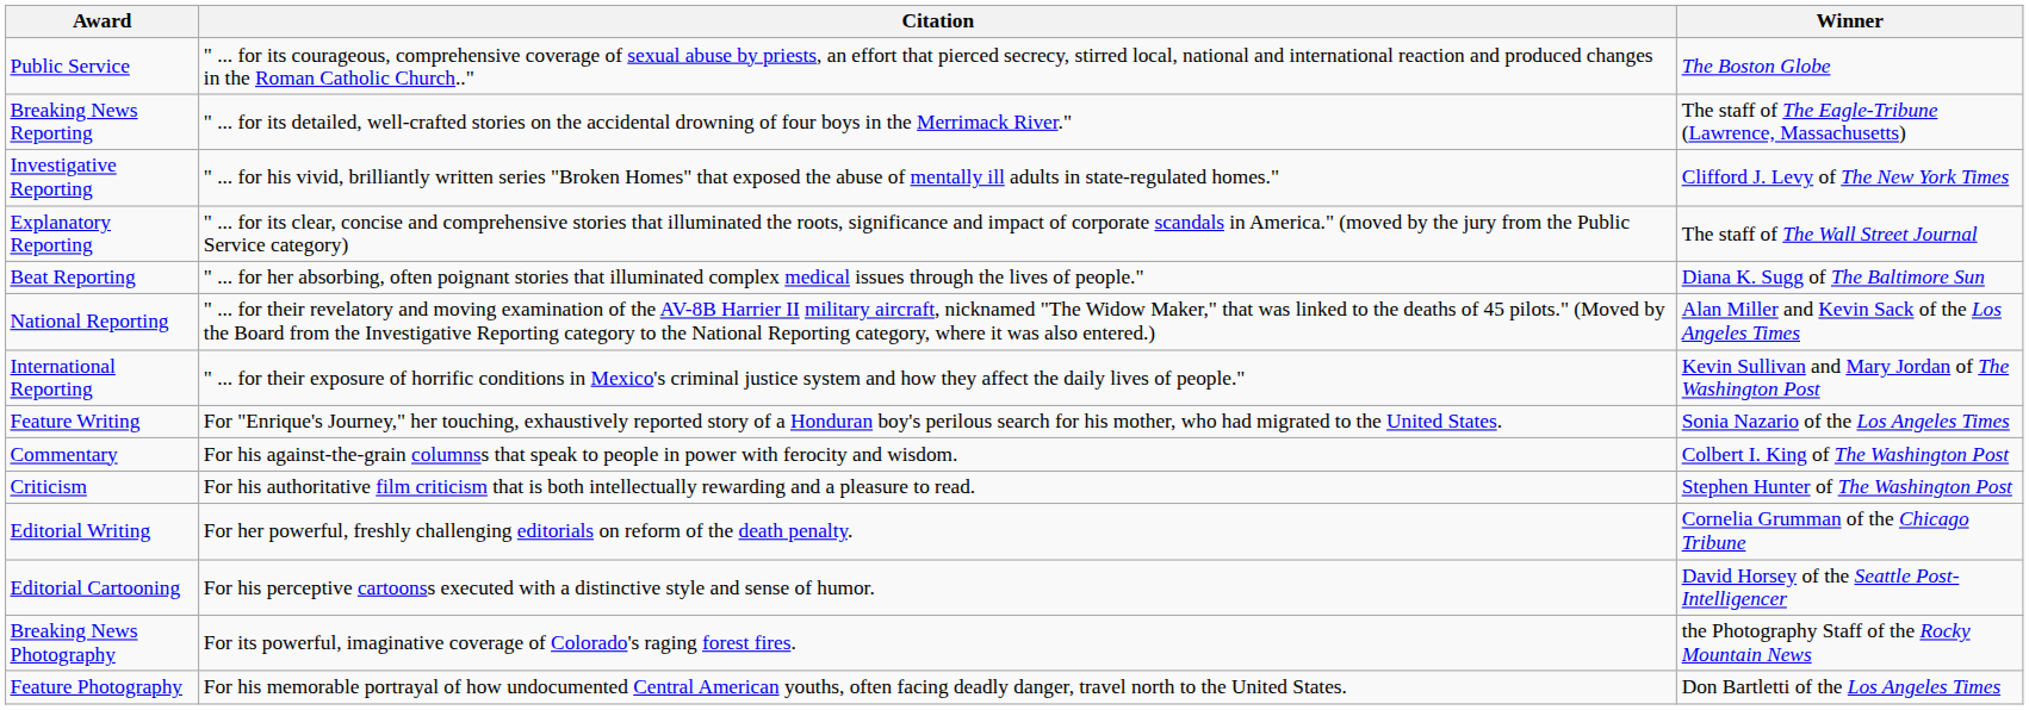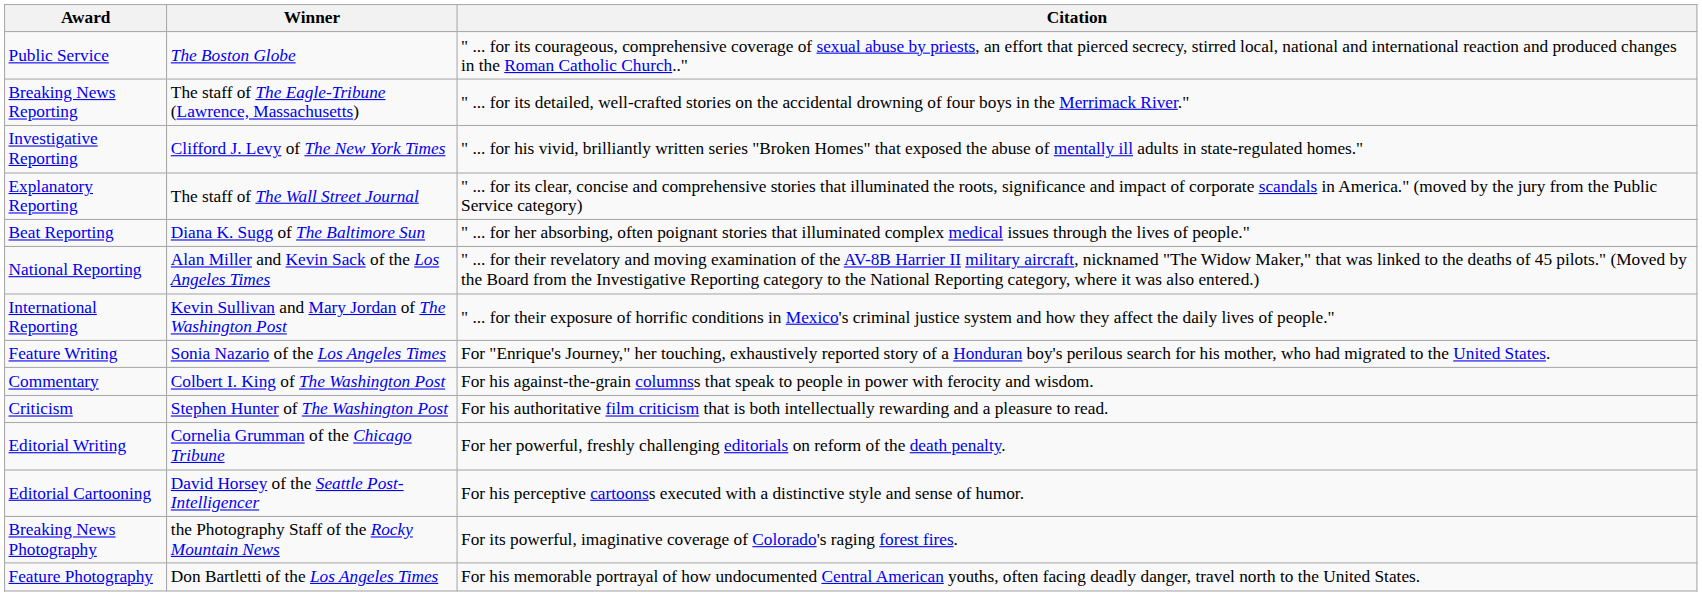 <table class="wikitable">
 <tr>
 <th>Award</th>
+<th>Winner</th>
 <th>Citation</th>
-<th>Winner</th>
 </tr>
 <tr>
 <td><a href='#'>Public Service</a></td>
+<td><em><a href='#'>The Boston Globe</a></em></td>
 <td>" ... for its courageous, comprehensive coverage of <a href='#'>sexual abuse by priests</a>, an effort that pierced secrecy, stirred local, national and international reaction and produced changes in the <a href='#'>Roman Catholic Church</a>.."</td>
-<td><em><a href='#'>The Boston Globe</a></em></td>
 </tr>
 <tr>
 <td><a href='#'>Breaking News Reporting</a></td>
+<td>The staff of <em><a href='#'>The Eagle-Tribune</a></em> (<a href='#'>Lawrence, Massachusetts</a>)</td>
 <td>" ... for its detailed, well-crafted stories on the accidental drowning of four boys in the <a href='#'>Merrimack River</a>."</td>
-<td>The staff of <em><a href='#'>The Eagle-Tribune</a></em> (<a href='#'>Lawrence, Massachusetts</a>)</td>
 </tr>
 <tr>
 <td><a href='#'>Investigative Reporting</a></td>
+<td><a href='#'>Clifford J. Levy</a> of <em><a href='#'>The New York Times</a></em></td>
 <td>" ... for his vivid, brilliantly written series "Broken Homes" that exposed the abuse of <a href='#'>mentally ill</a> adults in state-regulated homes."</td>
-<td><a href='#'>Clifford J. Levy</a> of <em><a href='#'>The New York Times</a></em></td>
 </tr>
 <tr>
 <td><a href='#'>Explanatory Reporting</a></td>
+<td>The staff of <em><a href='#'>The Wall Street Journal</a></em></td>
 <td>" ... for its clear, concise and comprehensive stories that illuminated the roots, significance and impact of corporate <a href='#'>scandals</a> in America." (moved by the jury from the Public Service category)</td>
-<td>The staff of <em><a href='#'>The Wall Street Journal</a></em></td>
 </tr>
 <tr>
 <td><a href='#'>Beat Reporting</a></td>
+<td><a href='#'>Diana K. Sugg</a> of <em><a href='#'>The Baltimore Sun</a></em></td>
 <td>" ... for her absorbing, often poignant stories that illuminated complex <a href='#'>medical</a> issues through the lives of people."</td>
-<td><a href='#'>Diana K. Sugg</a> of <em><a href='#'>The Baltimore Sun</a></em></td>
 </tr>
 <tr>
 <td><a href='#'>National Reporting</a></td>
+<td><a href='#'>Alan Miller</a> and <a href='#'>Kevin Sack</a> of the <em><a href='#'>Los Angeles Times</a></em></td>
 <td>" ... for their revelatory and moving examination of the <a href='#'>AV-8B Harrier II</a> <a href='#'>military aircraft</a>, nicknamed "The Widow Maker," that was linked to the deaths of 45 pilots." (Moved by the Board from the Investigative Reporting category to the National Reporting category, where it was also entered.)</td>
-<td><a href='#'>Alan Miller</a> and <a href='#'>Kevin Sack</a> of the <em><a href='#'>Los Angeles Times</a></em></td>
 </tr>
 <tr>
 <td><a href='#'>International Reporting</a></td>
+<td><a href='#'>Kevin Sullivan</a> and <a href='#'>Mary Jordan</a> of <em><a href='#'>The Washington Post</a></em></td>
 <td>" ... for their exposure of horrific conditions in <a href='#'>Mexico</a>'s criminal justice system and how they affect the daily lives of people."</td>
-<td><a href='#'>Kevin Sullivan</a> and <a href='#'>Mary Jordan</a> of <em><a href='#'>The Washington Post</a></em></td>
 </tr>
 <tr>
 <td><a href='#'>Feature Writing</a></td>
+<td><a href='#'>Sonia Nazario</a> of the <em><a href='#'>Los Angeles Times</a></em></td>
 <td>For "Enrique's Journey," her touching, exhaustively reported story of a <a href='#'>Honduran</a> boy's perilous search for his mother, who had migrated to the <a href='#'>United States</a>.</td>
-<td><a href='#'>Sonia Nazario</a> of the <em><a href='#'>Los Angeles Times</a></em></td>
 </tr>
 <tr>
 <td><a href='#'>Commentary</a></td>
+<td><a href='#'>Colbert I. King</a> of <em><a href='#'>The Washington Post</a></em></td>
 <td>For his against-the-grain <a href='#'>columns</a>s that speak to people in power with ferocity and wisdom.</td>
-<td><a href='#'>Colbert I. King</a> of <em><a href='#'>The Washington Post</a></em></td>
 </tr>
 <tr>
 <td><a href='#'>Criticism</a></td>
+<td><a href='#'>Stephen Hunter</a> of <em><a href='#'>The Washington Post</a></em></td>
 <td>For his authoritative <a href='#'>film criticism</a> that is both intellectually rewarding and a pleasure to read.</td>
-<td><a href='#'>Stephen Hunter</a> of <em><a href='#'>The Washington Post</a></em></td>
 </tr>
 <tr>
 <td><a href='#'>Editorial Writing</a></td>
+<td><a href='#'>Cornelia Grumman</a> of the <em><a href='#'>Chicago Tribune</a></em></td>
 <td>For her powerful, freshly challenging <a href='#'>editorials</a> on reform of the <a href='#'>death penalty</a>.</td>
-<td><a href='#'>Cornelia Grumman</a> of the <em><a href='#'>Chicago Tribune</a></em></td>
 </tr>
 <tr>
 <td><a href='#'>Editorial Cartooning</a></td>
+<td><a href='#'>David Horsey</a> of the <em><a href='#'>Seattle Post-Intelligencer</a></em></td>
 <td>For his perceptive <a href='#'>cartoons</a>s executed with a distinctive style and sense of humor.</td>
-<td><a href='#'>David Horsey</a> of the <em><a href='#'>Seattle Post-Intelligencer</a></em></td>
 </tr>
 <tr>
 <td><a href='#'>Breaking News Photography</a></td>
+<td>the Photography Staff of the <em><a href='#'>Rocky Mountain News</a></em></td>
 <td>For its powerful, imaginative coverage of <a href='#'>Colorado</a>'s raging <a href='#'>forest fires</a>.</td>
-<td>the Photography Staff of the <em><a href='#'>Rocky Mountain News</a></em></td>
 </tr>
 <tr>
 <td><a href='#'>Feature Photography</a></td>
+<td>Don Bartletti of the <em><a href='#'>Los Angeles Times</a></em></td>
 <td>For his memorable portrayal of how undocumented <a href='#'>Central American</a> youths, often facing deadly danger, travel north to the United States.</td>
-<td>Don Bartletti of the <em><a href='#'>Los Angeles Times</a></em></td>
 </tr>
 </table>
